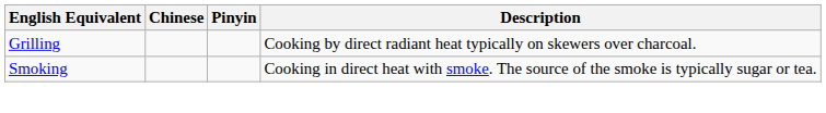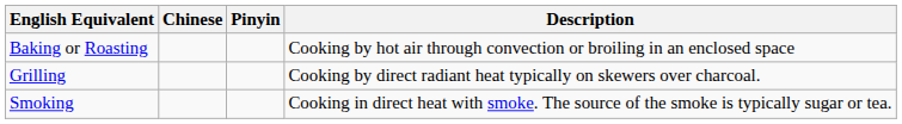 <table class="wikitable">
 <tr>
 <th>English Equivalent</th>
 <th>Chinese</th>
 <th>Pinyin</th>
 <th>Description</th>
+</tr>
+<tr>
+<td><a href='#'>Baking</a> or <a href='#'>Roasting</a></td>
+<td></td>
+<td><em></em></td>
+<td>Cooking by hot air through convection or broiling in an enclosed space</td>
 </tr>
 <tr>
 <td><a href='#'>Grilling</a></td>
 <td></td>
 <td><em></em></td>
 <td>Cooking by direct radiant heat typically on skewers over charcoal.</td>
 </tr>
 <tr>
 <td><a href='#'>Smoking</a></td>
 <td></td>
 <td><em></em></td>
 <td>Cooking in direct heat with <a href='#'>smoke</a>. The source of the smoke is typically sugar or tea.</td>
 </tr>
 </table>
